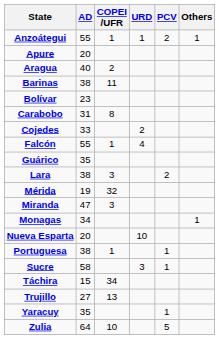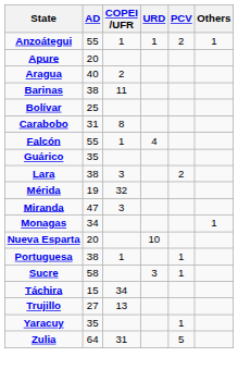 <table class=" wikitable sortable" style="text-align:center; font-size:85%">
 <tr>
 <th>State</th>
 <th><a href='#'>AD</a></th>
 <th><a href='#'>COPEI</a><br>/UFR</th>
 <th><a href='#'>URD</a></th>
 <th><a href='#'>PCV</a></th>
 <th>Others</th>
 </tr>
 <tr>
 <td><strong><a href='#'>Anzoátegui</a></strong></td>
 <td>55</td>
 <td>1</td>
 <td>1</td>
 <td>2</td>
 <td>1</td>
 </tr>
 <tr>
 <td><strong><a href='#'>Apure</a></strong></td>
 <td>20</td>
 <td></td>
 <td></td>
 <td></td>
 <td></td>
 </tr>
 <tr>
 <td><strong><a href='#'>Aragua</a></strong></td>
 <td>40</td>
 <td>2</td>
 <td></td>
 <td></td>
 <td></td>
 </tr>
 <tr>
 <td><strong><a href='#'>Barinas</a></strong></td>
 <td>38</td>
 <td>11</td>
 <td></td>
 <td></td>
 <td></td>
 </tr>
 <tr>
 <td><strong><a href='#'>Bolívar</a></strong></td>
-<td>23</td>
+<td>25</td>
 <td></td>
 <td></td>
 <td></td>
 <td></td>
 </tr>
 <tr>
 <td><strong><a href='#'>Carabobo</a></strong></td>
 <td>31</td>
 <td>8</td>
 <td></td>
-<td></td>
-<td></td>
-</tr>
-<tr>
-<td><strong><a href='#'>Cojedes</a></strong></td>
-<td>33</td>
-<td></td>
-<td>2</td>
 <td></td>
 <td></td>
 </tr>
 <tr>
 <td><strong><a href='#'>Falcón</a></strong></td>
 <td>55</td>
 <td>1</td>
 <td>4</td>
 <td></td>
 <td></td>
 </tr>
 <tr>
 <td><strong><a href='#'>Guárico</a></strong></td>
 <td>35</td>
 <td></td>
 <td></td>
 <td></td>
 <td></td>
 </tr>
 <tr>
 <td><strong><a href='#'>Lara</a></strong></td>
 <td>38</td>
 <td>3</td>
 <td></td>
 <td>2</td>
 <td></td>
 </tr>
 <tr>
 <td><strong><a href='#'>Mérida</a></strong></td>
 <td>19</td>
 <td>32</td>
 <td></td>
 <td></td>
 <td></td>
 </tr>
 <tr>
 <td><strong><a href='#'>Miranda</a></strong></td>
 <td>47</td>
 <td>3</td>
 <td></td>
 <td></td>
 <td></td>
 </tr>
 <tr>
 <td><strong><a href='#'>Monagas</a></strong></td>
 <td>34</td>
 <td></td>
 <td></td>
 <td></td>
 <td>1</td>
 </tr>
 <tr>
 <td><strong><a href='#'>Nueva Esparta</a></strong></td>
 <td>20</td>
 <td></td>
 <td>10</td>
 <td></td>
 <td></td>
 </tr>
 <tr>
 <td><strong><a href='#'>Portuguesa</a></strong></td>
 <td>38</td>
 <td>1</td>
 <td></td>
 <td>1</td>
 <td></td>
 </tr>
 <tr>
 <td><strong><a href='#'>Sucre</a></strong></td>
 <td>58</td>
 <td></td>
 <td>3</td>
 <td>1</td>
 <td></td>
 </tr>
 <tr>
 <td><strong><a href='#'>Táchira</a></strong></td>
 <td>15</td>
 <td>34</td>
 <td></td>
 <td></td>
 <td></td>
 </tr>
 <tr>
 <td><strong><a href='#'>Trujillo</a></strong></td>
 <td>27</td>
 <td>13</td>
 <td></td>
 <td></td>
 <td></td>
 </tr>
 <tr>
 <td><strong><a href='#'>Yaracuy</a></strong></td>
 <td>35</td>
 <td></td>
 <td></td>
 <td>1</td>
 <td></td>
 </tr>
 <tr>
 <td><strong><a href='#'>Zulia</a></strong></td>
 <td>64</td>
-<td>10</td>
+<td>31</td>
 <td></td>
 <td>5</td>
 <td></td>
 </tr>
 </table>
